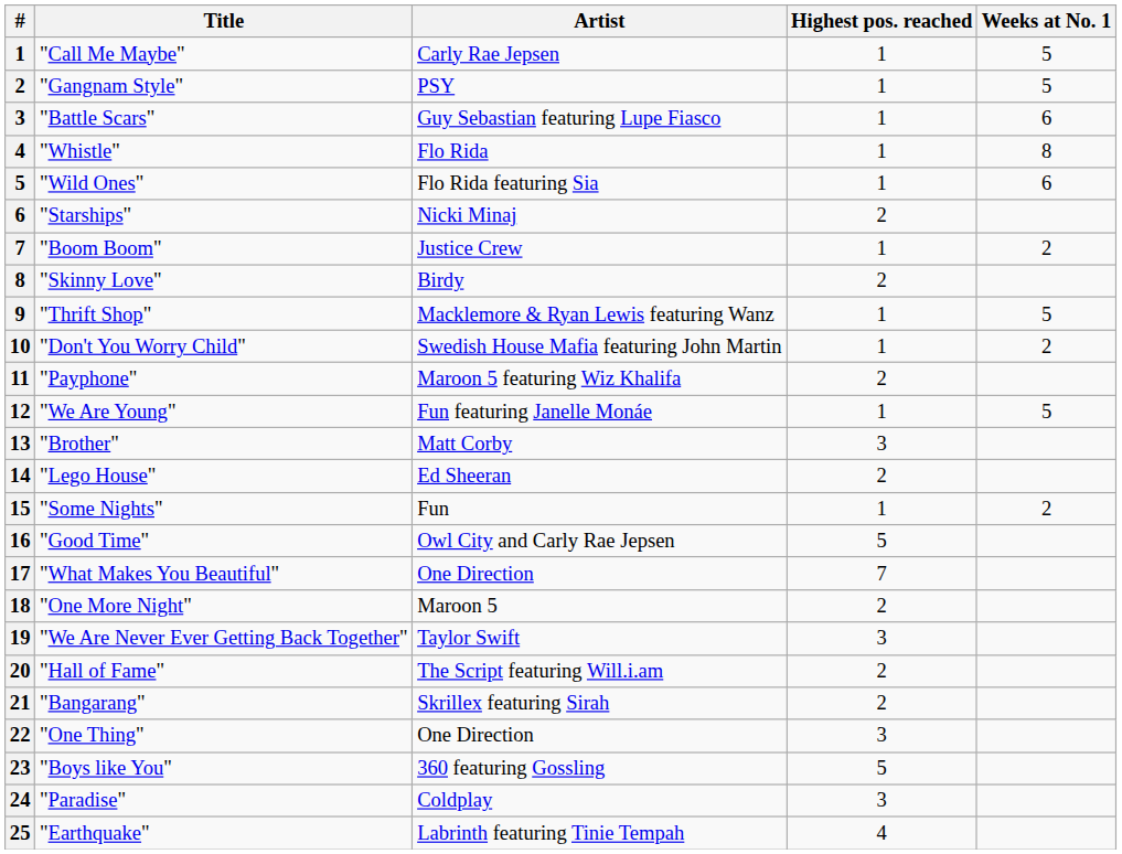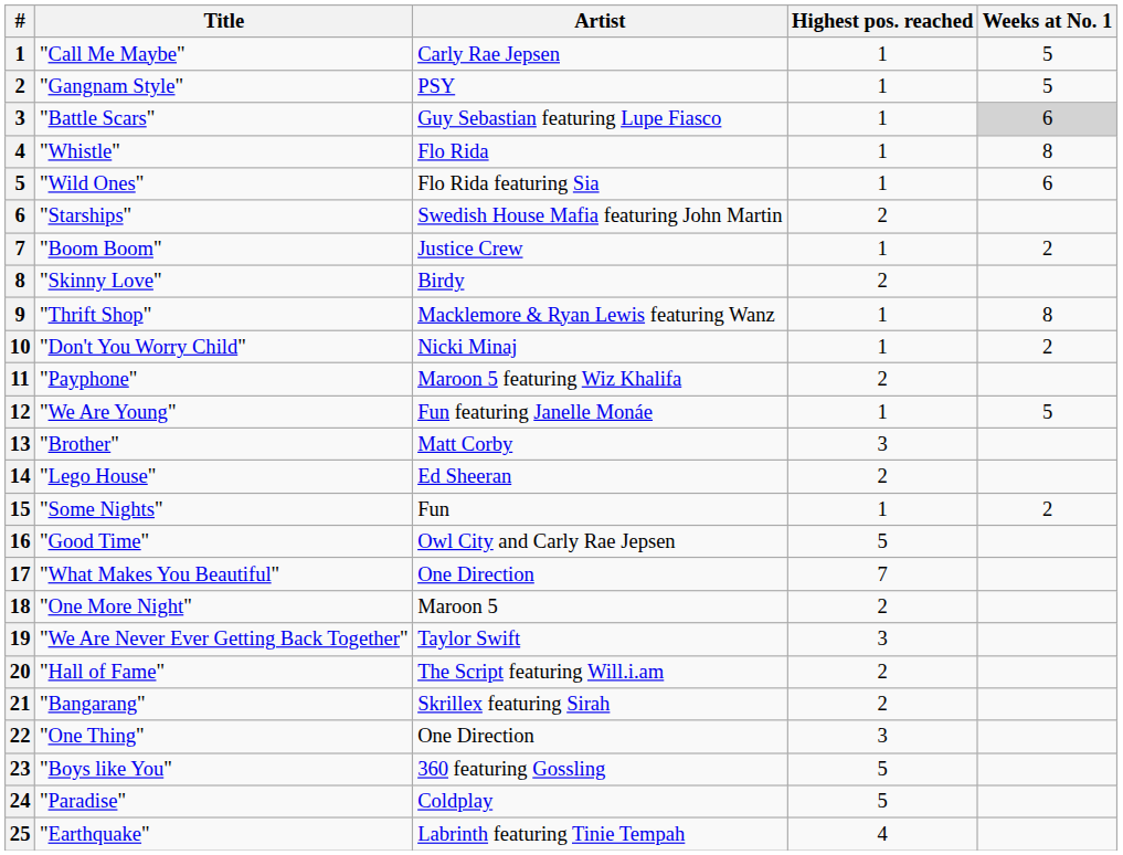 <table class="wikitable sortable">
 <tr>
 <th scope="col">#</th>
 <th scope="col">Title</th>
 <th scope="col">Artist</th>
 <th scope="col">Highest pos. reached</th>
 <th scope="col">Weeks at No. 1</th>
 </tr>
 <tr>
 <th scope="row">1</th>
 <td>"<a href='#'>Call Me Maybe</a>"</td>
 <td><a href='#'>Carly Rae Jepsen</a></td>
 <td style="text-align:center;">1</td>
 <td style="text-align:center;">5</td>
 </tr>
 <tr>
 <th scope="row">2</th>
 <td>"<a href='#'>Gangnam Style</a>"</td>
 <td><a href='#'>PSY</a></td>
 <td style="text-align:center;">1</td>
 <td style="text-align:center;">5</td>
 </tr>
 <tr>
 <th scope="row">3</th>
 <td>"<a href='#'>Battle Scars</a>"</td>
 <td><a href='#'>Guy Sebastian</a> featuring <a href='#'>Lupe Fiasco</a></td>
 <td style="text-align:center;">1</td>
-<td style="text-align:center;">6</td>
+<td style="background: lightgrey; text-align:center;">6</td>
 </tr>
 <tr>
 <th scope="row">4</th>
 <td>"<a href='#'>Whistle</a>"</td>
 <td><a href='#'>Flo Rida</a></td>
 <td style="text-align:center;">1</td>
 <td style="text-align:center;">8</td>
 </tr>
 <tr>
 <th scope="row">5</th>
 <td>"<a href='#'>Wild Ones</a>"</td>
 <td>Flo Rida featuring <a href='#'>Sia</a></td>
 <td style="text-align:center;">1</td>
 <td style="text-align:center;">6</td>
 </tr>
 <tr>
 <th scope="row">6</th>
 <td>"<a href='#'>Starships</a>"</td>
-<td><a href='#'>Nicki Minaj</a></td>
+<td><a href='#'>Swedish House Mafia</a> featuring John Martin</td>
 <td style="text-align:center;">2</td>
 <td></td>
 </tr>
 <tr>
 <th scope="row">7</th>
 <td>"<a href='#'>Boom Boom</a>"</td>
 <td><a href='#'>Justice Crew</a></td>
 <td style="text-align:center;">1</td>
 <td style="text-align:center;">2</td>
 </tr>
 <tr>
 <th scope="row">8</th>
 <td>"<a href='#'>Skinny Love</a>"</td>
 <td><a href='#'>Birdy</a></td>
 <td style="text-align:center;">2</td>
 <td></td>
 </tr>
 <tr>
 <th scope="row">9</th>
 <td>"<a href='#'>Thrift Shop</a>"</td>
 <td><a href='#'>Macklemore & Ryan Lewis</a> featuring Wanz</td>
 <td style="text-align:center;">1</td>
-<td style="text-align:center;">5</td>
+<td style="text-align:center;">8</td>
 </tr>
 <tr>
 <th scope="row">10</th>
 <td>"<a href='#'>Don't You Worry Child</a>"</td>
-<td><a href='#'>Swedish House Mafia</a> featuring John Martin</td>
+<td><a href='#'>Nicki Minaj</a></td>
 <td style="text-align:center;">1</td>
 <td style="text-align:center;">2</td>
 </tr>
 <tr>
 <th scope="row">11</th>
 <td>"<a href='#'>Payphone</a>"</td>
 <td><a href='#'>Maroon 5</a> featuring <a href='#'>Wiz Khalifa</a></td>
 <td style="text-align:center;">2</td>
 <td></td>
 </tr>
 <tr>
 <th scope="row">12</th>
 <td>"<a href='#'>We Are Young</a>"</td>
 <td><a href='#'>Fun</a> featuring <a href='#'>Janelle Monáe</a></td>
 <td style="text-align:center;">1</td>
 <td style="text-align:center;">5</td>
 </tr>
 <tr>
 <th scope="row">13</th>
 <td>"<a href='#'>Brother</a>"</td>
 <td><a href='#'>Matt Corby</a></td>
 <td style="text-align:center;">3</td>
 <td></td>
 </tr>
 <tr>
 <th scope="row">14</th>
 <td>"<a href='#'>Lego House</a>"</td>
 <td><a href='#'>Ed Sheeran</a></td>
 <td style="text-align:center;">2</td>
 <td></td>
 </tr>
 <tr>
 <th scope="row">15</th>
 <td>"<a href='#'>Some Nights</a>"</td>
 <td>Fun</td>
 <td style="text-align:center;">1</td>
 <td style="text-align:center;">2</td>
 </tr>
 <tr>
 <th scope="row">16</th>
 <td>"<a href='#'>Good Time</a>"</td>
 <td><a href='#'>Owl City</a> and Carly Rae Jepsen</td>
 <td style="text-align:center;">5</td>
 <td></td>
 </tr>
 <tr>
 <th scope="row">17</th>
 <td>"<a href='#'>What Makes You Beautiful</a>"</td>
 <td><a href='#'>One Direction</a></td>
 <td style="text-align:center;">7</td>
 <td></td>
 </tr>
 <tr>
 <th scope="row">18</th>
 <td>"<a href='#'>One More Night</a>"</td>
 <td>Maroon 5</td>
 <td style="text-align:center;">2</td>
 <td></td>
 </tr>
 <tr>
 <th scope="row">19</th>
 <td>"<a href='#'>We Are Never Ever Getting Back Together</a>"</td>
 <td><a href='#'>Taylor Swift</a></td>
 <td style="text-align:center;">3</td>
 <td></td>
 </tr>
 <tr>
 <th scope="row">20</th>
 <td>"<a href='#'>Hall of Fame</a>"</td>
 <td><a href='#'>The Script</a> featuring <a href='#'>Will.i.am</a></td>
 <td style="text-align:center;">2</td>
 <td></td>
 </tr>
 <tr>
 <th scope="row">21</th>
 <td>"<a href='#'>Bangarang</a>"</td>
 <td><a href='#'>Skrillex</a> featuring <a href='#'>Sirah</a></td>
 <td style="text-align:center;">2</td>
 <td></td>
 </tr>
 <tr>
 <th scope="row">22</th>
 <td>"<a href='#'>One Thing</a>"</td>
 <td>One Direction</td>
 <td style="text-align:center;">3</td>
 <td></td>
 </tr>
 <tr>
 <th scope="row">23</th>
 <td>"<a href='#'>Boys like You</a>"</td>
 <td><a href='#'>360</a> featuring <a href='#'>Gossling</a></td>
 <td style="text-align:center;">5</td>
 <td></td>
 </tr>
 <tr>
 <th scope="row">24</th>
 <td>"<a href='#'>Paradise</a>"</td>
 <td><a href='#'>Coldplay</a></td>
-<td style="text-align:center;">3</td>
+<td style="text-align:center;">5</td>
 <td></td>
 </tr>
 <tr>
 <th scope="row">25</th>
 <td>"<a href='#'>Earthquake</a>"</td>
 <td><a href='#'>Labrinth</a> featuring <a href='#'>Tinie Tempah</a></td>
 <td style="text-align:center;">4</td>
 <td></td>
 </tr>
 </table>
